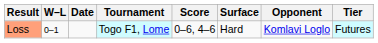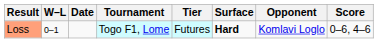 <table class="sortable wikitable">
 <tr>
 <th>Result</th>
 <th class="unsortable">W–L</th>
 <th>Date</th>
 <th>Tournament</th>
-<th class="unsortable">Score</th>
+<th>Tier</th>
 <th>Surface</th>
 <th>Opponent</th>
-<th>Tier</th>
+<th class="unsortable">Score</th>
 </tr>
 <tr>
 <td bgcolor=FFA07A>Loss</td>
 <td><small>0–1</small></td>
 <td></td>
 <td style="background:#cffcff;">Togo F1, <a href='#'>Lome</a></td>
+<td style="background:#cffcff;">Futures</td>
+<td><strong>Hard</strong></td>
+<td> <a href='#'>Komlavi Loglo</a></td>
 <td>0–6, 4–6</td>
-<td>Hard</td>
-<td> <a href='#'>Komlavi Loglo</a></td>
-<td style="background:#cffcff;">Futures</td>
 </tr>
 </table>
